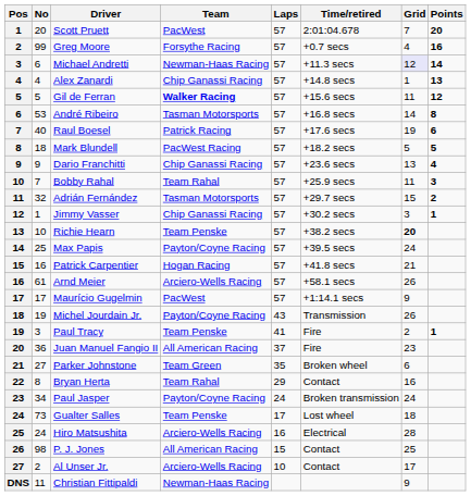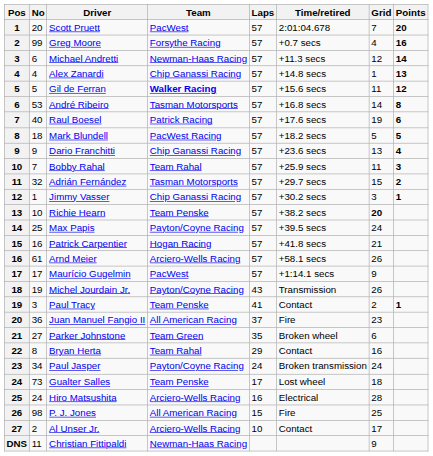 <table class="wikitable" style="font-size:95%;">
 <tr>
 <th>Pos</th>
 <th>No</th>
 <th>Driver</th>
 <th>Team</th>
 <th>Laps</th>
 <th>Time/retired</th>
 <th>Grid</th>
 <th>Points</th>
 </tr>
 <tr>
 <th>1</th>
 <td>20</td>
 <td> <a href='#'>Scott Pruett</a></td>
 <td><a href='#'>PacWest</a></td>
 <td>57</td>
 <td>2:01:04.678</td>
 <td>7</td>
 <td><strong>20</strong></td>
 </tr>
 <tr>
 <th>2</th>
 <td>99</td>
 <td> <a href='#'>Greg Moore</a></td>
 <td><a href='#'>Forsythe Racing</a></td>
 <td>57</td>
 <td>+0.7 secs</td>
 <td>4</td>
 <td><strong>16</strong></td>
 </tr>
 <tr>
 <th>3</th>
 <td>6</td>
 <td> <a href='#'>Michael Andretti</a></td>
 <td><a href='#'>Newman-Haas Racing</a></td>
 <td>57</td>
 <td>+11.3 secs</td>
-<td style="background: lavender;">12</td>
+<td>12</td>
 <td><strong>14</strong></td>
 </tr>
 <tr>
 <th>4</th>
 <td>4</td>
 <td> <a href='#'>Alex Zanardi</a></td>
 <td><a href='#'>Chip Ganassi Racing</a></td>
 <td>57</td>
 <td>+14.8 secs</td>
 <td>1</td>
 <td><strong>13</strong></td>
 </tr>
 <tr>
 <th>5</th>
 <td>5</td>
 <td> <a href='#'>Gil de Ferran</a></td>
 <td><strong><a href='#'>Walker Racing</a></strong></td>
 <td>57</td>
 <td>+15.6 secs</td>
 <td>11</td>
 <td><strong>12</strong></td>
 </tr>
 <tr>
 <th>6</th>
 <td>53</td>
 <td> <a href='#'>André Ribeiro</a></td>
 <td><a href='#'>Tasman Motorsports</a></td>
 <td>57</td>
 <td>+16.8 secs</td>
 <td>14</td>
 <td><strong>8</strong></td>
 </tr>
 <tr>
 <th>7</th>
 <td>40</td>
 <td> <a href='#'>Raul Boesel</a></td>
 <td><a href='#'>Patrick Racing</a></td>
 <td>57</td>
 <td>+17.6 secs</td>
 <td>19</td>
 <td><strong>6</strong></td>
 </tr>
 <tr>
 <th>8</th>
 <td>18</td>
 <td> <a href='#'>Mark Blundell</a></td>
 <td><a href='#'>PacWest Racing</a></td>
 <td>57</td>
 <td>+18.2 secs</td>
 <td>5</td>
 <td><strong>5</strong></td>
 </tr>
 <tr>
 <th>9</th>
 <td>9</td>
 <td> <a href='#'>Dario Franchitti</a></td>
 <td><a href='#'>Chip Ganassi Racing</a></td>
 <td>57</td>
 <td>+23.6 secs</td>
 <td>13</td>
 <td><strong>4</strong></td>
 </tr>
 <tr>
 <th>10</th>
 <td>7</td>
 <td> <a href='#'>Bobby Rahal</a></td>
 <td><a href='#'>Team Rahal</a></td>
 <td>57</td>
 <td>+25.9 secs</td>
 <td>11</td>
 <td><strong>3</strong></td>
 </tr>
 <tr>
 <th>11</th>
 <td>32</td>
 <td> <a href='#'>Adrián Fernández</a></td>
 <td><a href='#'>Tasman Motorsports</a></td>
 <td>57</td>
 <td>+29.7 secs</td>
 <td>15</td>
 <td><strong>2</strong></td>
 </tr>
 <tr>
 <th>12</th>
 <td>1</td>
 <td> <a href='#'>Jimmy Vasser</a></td>
 <td><a href='#'>Chip Ganassi Racing</a></td>
 <td>57</td>
 <td>+30.2 secs</td>
 <td>3</td>
 <td><strong>1</strong></td>
 </tr>
 <tr>
 <th>13</th>
 <td>10</td>
 <td> <a href='#'>Richie Hearn</a></td>
 <td><a href='#'>Team Penske</a></td>
 <td>57</td>
 <td>+38.2 secs</td>
 <td><strong>20</strong></td>
 <td></td>
 </tr>
 <tr>
 <th>14</th>
 <td>25</td>
 <td> <a href='#'>Max Papis</a></td>
 <td><a href='#'>Payton/Coyne Racing</a></td>
 <td>57</td>
 <td>+39.5 secs</td>
 <td>24</td>
 <td></td>
 </tr>
 <tr>
 <th>15</th>
 <td>16</td>
 <td> <a href='#'>Patrick Carpentier</a></td>
 <td><a href='#'>Hogan Racing</a></td>
 <td>57</td>
 <td>+41.8 secs</td>
 <td>21</td>
 <td></td>
 </tr>
 <tr>
 <th>16</th>
 <td>61</td>
 <td> <a href='#'>Arnd Meier</a></td>
 <td><a href='#'>Arciero-Wells Racing</a></td>
 <td>57</td>
 <td>+58.1 secs</td>
 <td>26</td>
 <td></td>
 </tr>
 <tr>
 <th>17</th>
 <td>17</td>
 <td> <a href='#'>Maurício Gugelmin</a></td>
 <td><a href='#'>PacWest</a></td>
 <td>57</td>
 <td>+1:14.1 secs</td>
 <td>9</td>
 <td></td>
 </tr>
 <tr>
 <th>18</th>
 <td>19</td>
 <td> <a href='#'>Michel Jourdain Jr.</a></td>
 <td><a href='#'>Payton/Coyne Racing</a></td>
 <td>43</td>
 <td>Transmission</td>
 <td>26</td>
 <td></td>
 </tr>
 <tr>
 <th>19</th>
 <td>3</td>
 <td> <a href='#'>Paul Tracy</a></td>
 <td><a href='#'>Team Penske</a></td>
 <td>41</td>
-<td>Fire</td>
+<td>Contact</td>
 <td>2</td>
 <td><strong>1</strong></td>
 </tr>
 <tr>
 <th>20</th>
 <td>36</td>
 <td> <a href='#'>Juan Manuel Fangio II</a></td>
 <td><a href='#'>All American Racing</a></td>
 <td>37</td>
 <td>Fire</td>
 <td>23</td>
 <td></td>
 </tr>
 <tr>
 <th>21</th>
 <td>27</td>
 <td> <a href='#'>Parker Johnstone</a></td>
 <td><a href='#'>Team Green</a></td>
 <td>35</td>
 <td>Broken wheel</td>
 <td>6</td>
 <td></td>
 </tr>
 <tr>
 <th>22</th>
 <td>8</td>
 <td> <a href='#'>Bryan Herta</a></td>
 <td><a href='#'>Team Rahal</a></td>
 <td>29</td>
 <td>Contact</td>
 <td>16</td>
 <td></td>
 </tr>
 <tr>
 <th>23</th>
 <td>34</td>
 <td> <a href='#'>Paul Jasper</a></td>
 <td><a href='#'>Payton/Coyne Racing</a></td>
 <td>24</td>
 <td>Broken transmission</td>
 <td>24</td>
 <td></td>
 </tr>
 <tr>
 <th>24</th>
 <td>73</td>
 <td> <a href='#'>Gualter Salles</a></td>
 <td><a href='#'>Team Penske</a></td>
 <td>17</td>
 <td>Lost wheel</td>
 <td>18</td>
 <td></td>
 </tr>
 <tr>
 <th>25</th>
 <td>24</td>
 <td> <a href='#'>Hiro Matsushita</a></td>
 <td><a href='#'>Arciero-Wells Racing</a></td>
 <td>16</td>
 <td>Electrical</td>
 <td>28</td>
 <td></td>
 </tr>
 <tr>
 <th>26</th>
 <td>98</td>
 <td> <a href='#'>P. J. Jones</a></td>
 <td><a href='#'>All American Racing</a></td>
 <td>15</td>
-<td>Contact</td>
+<td>Fire</td>
 <td>25</td>
 <td></td>
 </tr>
 <tr>
 <th>27</th>
 <td>2</td>
 <td> <a href='#'>Al Unser Jr.</a></td>
 <td><a href='#'>Arciero-Wells Racing</a></td>
 <td>10</td>
 <td>Contact</td>
 <td>17</td>
 <td></td>
 </tr>
 <tr>
 <th>DNS</th>
 <td>11</td>
 <td> <a href='#'>Christian Fittipaldi</a></td>
 <td><a href='#'>Newman-Haas Racing</a></td>
 <td></td>
 <td></td>
 <td>9</td>
 <td></td>
 </tr>
 </table>
